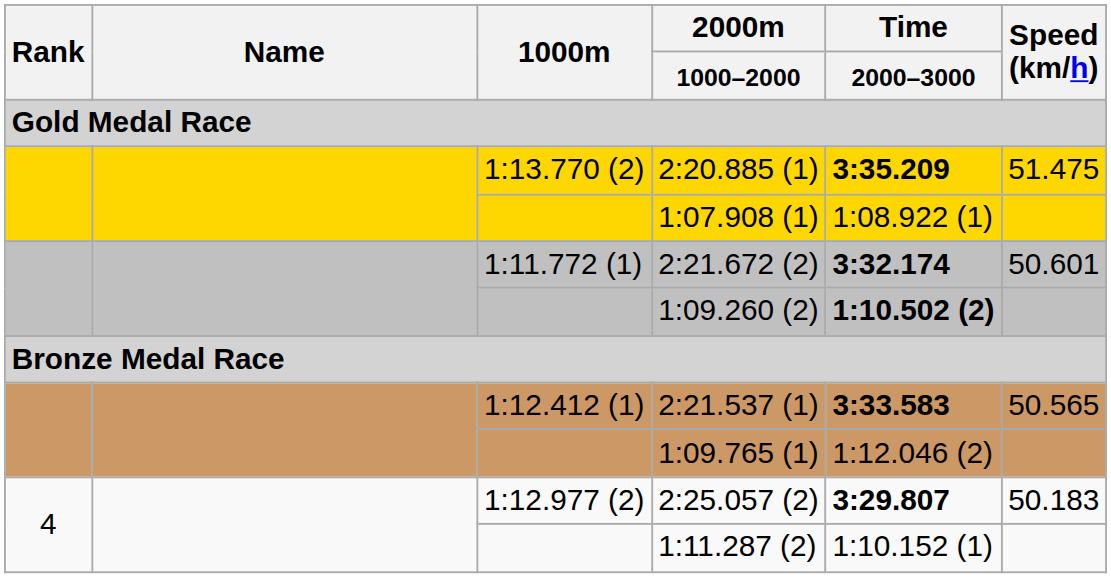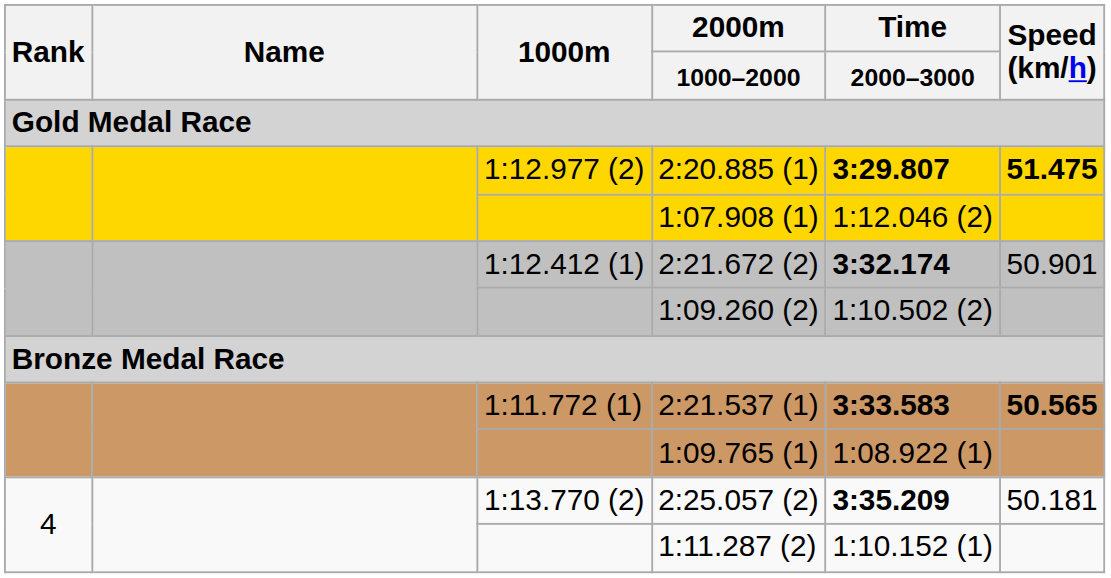 <table class="wikitable">
 <tr>
 <th rowspan=2 width=20>Rank</th>
 <th rowspan=2 width=200>Name</th>
 <th rowspan=2>1000m</th>
 <th>2000m</th>
 <th>Time</th>
 <th rowspan=2>Speed<br>(km/<a href='#'>h</a>)</th>
 </tr>
 <tr>
 <th><small>1000–2000</small></th>
 <th><small>2000–3000</small></th>
 </tr>
 <tr>
 <td colspan=8 bgcolor=d3d3d3><strong>Gold Medal Race</strong></td>
 </tr>
 <tr bgcolor=gold>
 <td rowspan=2 align=center></td>
 <td rowspan=2></td>
-<td>1:13.770 (2)</td>
+<td>1:12.977 (2)</td>
 <td>2:20.885 (1)</td>
-<td><strong>3:35.209</strong></td>
-<td>51.475</td>
+<td><strong>3:29.807</strong></td>
+<td><strong>51.475</strong></td>
 </tr>
 <tr bgcolor=gold>
 <td></td>
 <td>1:07.908 (1)</td>
-<td>1:08.922 (1)</td>
+<td>1:12.046 (2)</td>
 <td></td>
 </tr>
 <tr bgcolor=silver>
 <td rowspan=2 align=center></td>
 <td rowspan=2></td>
-<td>1:11.772 (1)</td>
+<td>1:12.412 (1)</td>
 <td>2:21.672 (2)</td>
 <td><strong>3:32.174</strong></td>
-<td>50.601</td>
+<td>50.901</td>
 </tr>
 <tr bgcolor=silver>
 <td></td>
 <td>1:09.260 (2)</td>
-<td><strong>1:10.502 (2)</strong></td>
+<td>1:10.502 (2)</td>
 <td></td>
 </tr>
 <tr>
 <td colspan=8 bgcolor=d3d3d3><strong>Bronze Medal Race</strong></td>
 </tr>
 <tr bgcolor=cc9966>
 <td rowspan=2 align=center></td>
 <td rowspan=2></td>
-<td>1:12.412 (1)</td>
+<td>1:11.772 (1)</td>
 <td>2:21.537 (1)</td>
 <td><strong>3:33.583</strong></td>
-<td>50.565</td>
+<td><strong>50.565</strong></td>
 </tr>
 <tr bgcolor=cc9966>
 <td></td>
 <td>1:09.765 (1)</td>
-<td>1:12.046 (2)</td>
+<td>1:08.922 (1)</td>
 <td></td>
 </tr>
 <tr>
 <td rowspan=2 align=center>4</td>
 <td rowspan=2></td>
-<td>1:12.977 (2)</td>
+<td>1:13.770 (2)</td>
 <td>2:25.057 (2)</td>
-<td><strong>3:29.807</strong></td>
-<td>50.183</td>
+<td><strong>3:35.209</strong></td>
+<td>50.181</td>
 </tr>
 <tr>
 <td></td>
 <td>1:11.287 (2)</td>
 <td>1:10.152 (1)</td>
 <td></td>
 </tr>
 </table>
